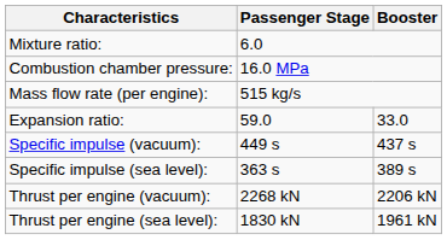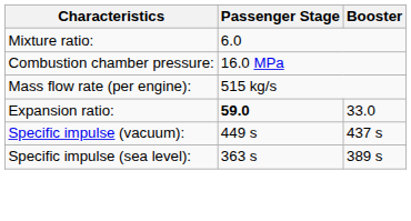 <table class="wikitable">
 <tr class="hintergrundfarbe8">
 <th>Characteristics</th>
 <th>Passenger Stage <br></th>
 <th>Booster<br></th>
 </tr>
 <tr>
 <td>Mixture ratio:</td>
 <td colspan="2">6.0</td>
 </tr>
 <tr>
 <td>Combustion chamber pressure:</td>
 <td colspan="2">16.0 <a href='#'>MPa</a></td>
 </tr>
 <tr>
 <td>Mass flow rate (per engine):</td>
 <td colspan="2">515 kg/s</td>
 </tr>
 <tr>
 <td>Expansion ratio:</td>
-<td>59.0</td>
+<td><strong>59.0</strong></td>
 <td>33.0</td>
 </tr>
 <tr>
 <td><a href='#'>Specific impulse</a> (vacuum):</td>
 <td>449 s</td>
 <td>437 s</td>
 </tr>
 <tr>
 <td>Specific impulse (sea level):</td>
 <td>363 s</td>
 <td>389 s</td>
 </tr>
-<tr>
-<td>Thrust per engine (vacuum):</td>
-<td>2268 kN</td>
-<td>2206 kN</td>
-</tr>
-<tr>
-<td>Thrust per engine (sea level):</td>
-<td>1830 kN</td>
-<td>1961 kN</td>
-</tr>
 </table>
